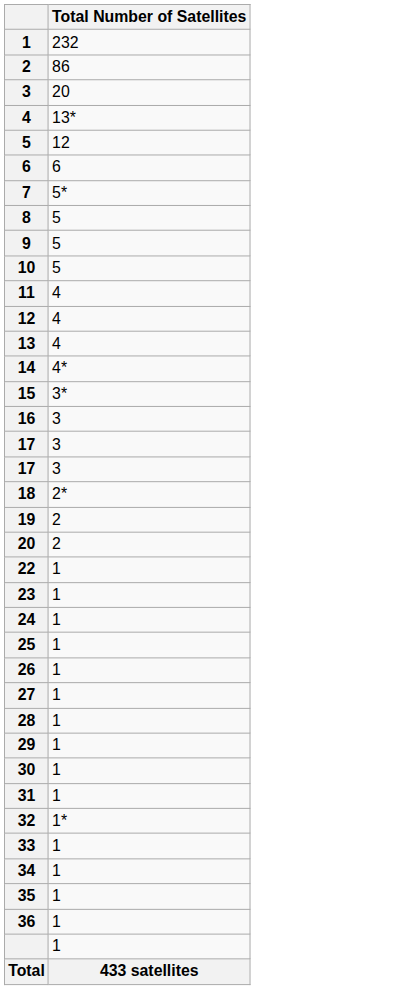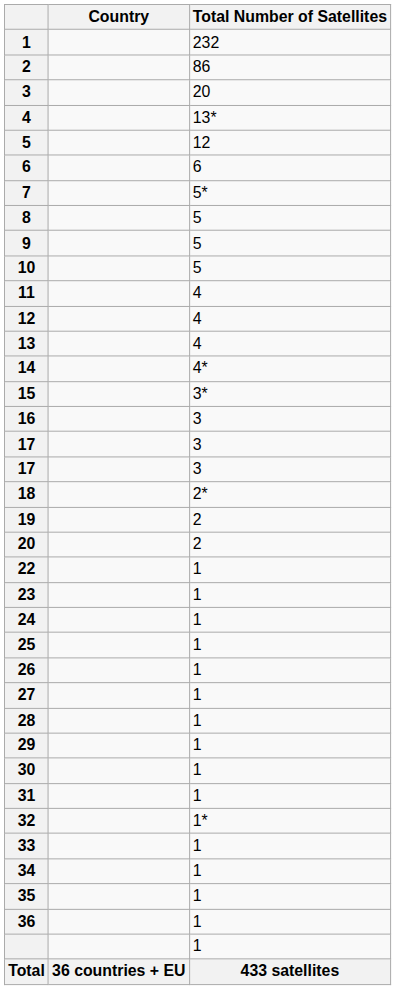 <table class="wikitable sortable">
 <tr>
 <th></th>
+<th>Country</th>
 <th>Total Number of Satellites</th>
 </tr>
 <tr>
 <th>1</th>
+<td></td>
 <td>232</td>
 </tr>
 <tr>
 <th>2</th>
+<td></td>
 <td>86</td>
 </tr>
 <tr>
 <th>3</th>
+<td></td>
 <td>20</td>
 </tr>
 <tr>
 <th>4</th>
+<td></td>
 <td>13*</td>
 </tr>
 <tr>
 <th>5</th>
+<td></td>
 <td>12</td>
 </tr>
 <tr>
 <th>6</th>
+<td></td>
 <td>6</td>
 </tr>
 <tr>
 <th>7</th>
+<td></td>
 <td>5*</td>
 </tr>
 <tr>
 <th>8</th>
+<td></td>
 <td>5</td>
 </tr>
 <tr>
 <th>9</th>
+<td></td>
 <td>5</td>
 </tr>
 <tr>
 <th>10</th>
+<td></td>
 <td>5</td>
 </tr>
 <tr>
 <th>11</th>
+<td></td>
 <td>4</td>
 </tr>
 <tr>
 <th>12</th>
+<td></td>
 <td>4</td>
 </tr>
 <tr>
 <th>13</th>
+<td></td>
 <td>4</td>
 </tr>
 <tr>
 <th>14</th>
+<td></td>
 <td>4*</td>
 </tr>
 <tr>
 <th>15</th>
+<td></td>
 <td>3*</td>
 </tr>
 <tr>
 <th>16</th>
+<td></td>
 <td>3</td>
 </tr>
 <tr>
 <th>17</th>
+<td></td>
 <td>3</td>
 </tr>
 <tr>
 <th>17</th>
+<td></td>
 <td>3</td>
 </tr>
 <tr>
 <th>18</th>
+<td></td>
 <td>2*</td>
 </tr>
 <tr>
 <th>19</th>
+<td></td>
 <td>2</td>
 </tr>
 <tr>
 <th>20</th>
+<td></td>
 <td>2</td>
 </tr>
 <tr>
 <th>22</th>
+<td></td>
 <td>1</td>
 </tr>
 <tr>
 <th>23</th>
+<td></td>
 <td>1</td>
 </tr>
 <tr>
 <th>24</th>
+<td></td>
 <td>1</td>
 </tr>
 <tr>
 <th>25</th>
+<td></td>
 <td>1</td>
 </tr>
 <tr>
 <th>26</th>
+<td></td>
 <td>1</td>
 </tr>
 <tr>
 <th>27</th>
+<td></td>
 <td>1</td>
 </tr>
 <tr>
 <th>28</th>
+<td></td>
 <td>1</td>
 </tr>
 <tr>
 <th>29</th>
+<td></td>
 <td>1</td>
 </tr>
 <tr>
 <th>30</th>
+<td></td>
 <td>1</td>
 </tr>
 <tr>
 <th>31</th>
+<td></td>
 <td>1</td>
 </tr>
 <tr>
 <th>32</th>
+<td></td>
 <td>1*</td>
 </tr>
 <tr>
 <th>33</th>
+<td></td>
 <td>1</td>
 </tr>
 <tr>
 <th>34</th>
+<td></td>
 <td>1</td>
 </tr>
 <tr>
 <th>35</th>
+<td></td>
 <td>1</td>
 </tr>
 <tr>
 <th>36</th>
+<td></td>
 <td>1</td>
 </tr>
 <tr>
 <th></th>
+<td></td>
 <td>1</td>
 </tr>
 <tr>
 <th>Total</th>
+<th>36 countries + EU</th>
 <th>433 satellites</th>
 </tr>
 </table>
